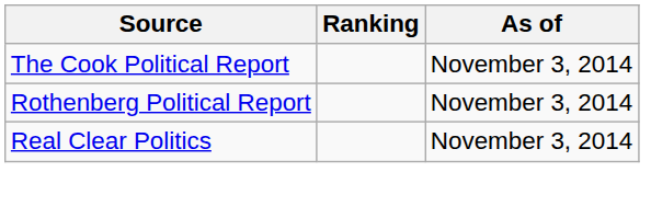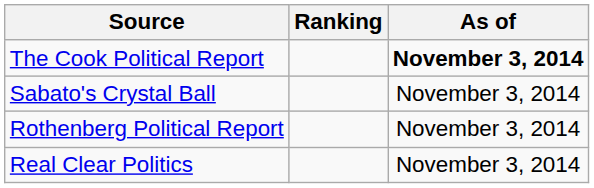 <table class="wikitable" style="text-align:center">
 <tr>
 <th>Source</th>
 <th>Ranking</th>
 <th>As of</th>
 </tr>
 <tr>
 <td align=left><a href='#'>The Cook Political Report</a></td>
+<td></td>
+<td><strong>November 3, 2014</strong></td>
+</tr>
+<tr>
+<td align=left><a href='#'>Sabato's Crystal Ball</a></td>
 <td></td>
 <td>November 3, 2014</td>
 </tr>
 <tr>
 <td align=left><a href='#'>Rothenberg Political Report</a></td>
 <td></td>
 <td>November 3, 2014</td>
 </tr>
 <tr>
 <td align=left><a href='#'>Real Clear Politics</a></td>
 <td></td>
 <td>November 3, 2014</td>
 </tr>
 </table>
